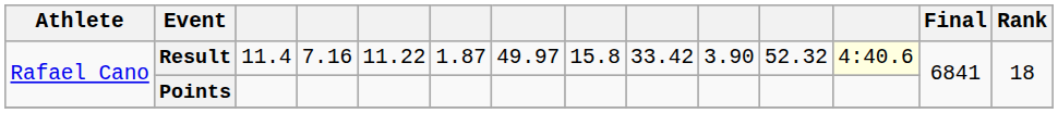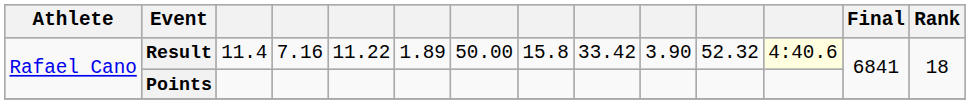 <table class="wikitable" style="font-size:90%">
 <tr>
 <th>Athlete</th>
 <th>Event</th>
 <th></th>
 <th></th>
 <th></th>
 <th></th>
 <th></th>
 <th></th>
 <th></th>
 <th></th>
 <th></th>
 <th></th>
 <th>Final</th>
 <th>Rank</th>
 </tr>
 <tr align=center>
 <td rowspan=2 align=left><a href='#'>Rafael Cano</a></td>
 <th style="font-size:95%">Result</th>
 <td>11.4</td>
 <td>7.16</td>
 <td>11.22</td>
-<td>1.87</td>
-<td>49.97</td>
+<td>1.89</td>
+<td>50.00</td>
 <td>15.8</td>
 <td>33.42</td>
 <td>3.90</td>
 <td>52.32</td>
 <td style="background: lightyellow;">4:40.6</td>
 <td rowspan=2>6841</td>
 <td rowspan=2>18</td>
 </tr>
 <tr align=center>
 <th style="font-size:95%">Points</th>
 <td></td>
 <td></td>
 <td></td>
 <td></td>
 <td></td>
 <td></td>
 <td></td>
 <td></td>
 <td></td>
 <td></td>
 </tr>
 <tr align=center>
 </tr>
 </table>
